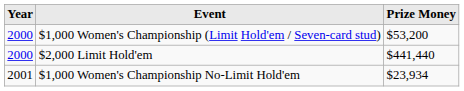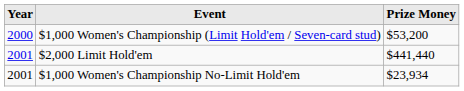 <table class="wikitable">
 <tr>
 <th style="background: #E9E9E9;">Year</th>
 <th style="background: #E9E9E9;">Event</th>
 <th style="background: #E9E9E9;">Prize Money</th>
 </tr>
 <tr>
 <td><a href='#'>2000</a></td>
 <td>$1,000 Women's Championship (<a href='#'>Limit</a> <a href='#'>Hold'em</a> / <a href='#'>Seven-card stud</a>)</td>
 <td>$53,200 </td>
 </tr>
 <tr>
-<td><a href='#'>2000</a></td>
+<td><a href='#'>2001</a></td>
 <td>$2,000 Limit Hold'em</td>
 <td>$441,440</td>
 </tr>
 <tr>
 <td>2001</td>
 <td>$1,000 Women's Championship No-Limit Hold'em</td>
 <td>$23,934</td>
 </tr>
 </table>
